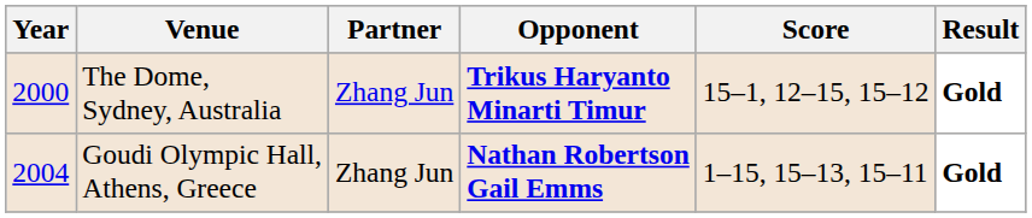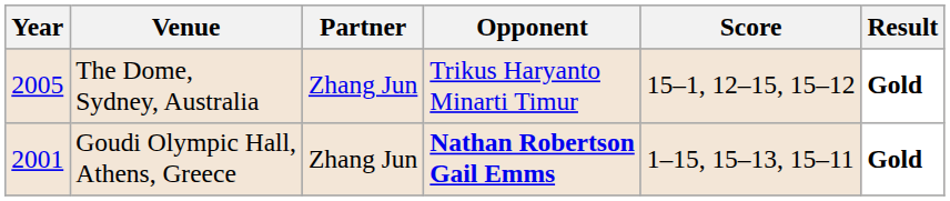 <table class="sortable wikitable" style="font-size: 90%;">
 <tr>
 <th>Year</th>
 <th>Venue</th>
 <th>Partner</th>
 <th>Opponent</th>
 <th>Score</th>
 <th>Result</th>
 </tr>
 <tr style="background:#F3E6D7">
-<td align="center"><a href='#'>2000</a></td>
+<td align="center"><a href='#'>2005</a></td>
 <td align="left">The Dome,<br>Sydney, Australia</td>
 <td align="left"> <a href='#'>Zhang Jun</a></td>
-<td align="left"><strong> <a href='#'>Trikus Haryanto</a> <br>  <a href='#'>Minarti Timur</a></strong></td>
+<td align="left"> <a href='#'>Trikus Haryanto</a> <br>  <a href='#'>Minarti Timur</a></td>
 <td align="left">15–1, 12–15, 15–12</td>
 <td style="text-align:left; background:white"> <strong>Gold</strong></td>
 </tr>
 <tr style="background:#F3E6D7">
-<td align="center"><a href='#'>2004</a></td>
+<td align="center"><a href='#'>2001</a></td>
 <td align="left">Goudi Olympic Hall,<br>Athens, Greece</td>
 <td align="left"> Zhang Jun</td>
 <td align="left"><strong> <a href='#'>Nathan Robertson</a> <br>  <a href='#'>Gail Emms</a></strong></td>
 <td align="left">1–15, 15–13, 15–11</td>
 <td style="text-align:left; background:white"> <strong>Gold</strong></td>
 </tr>
 </table>
